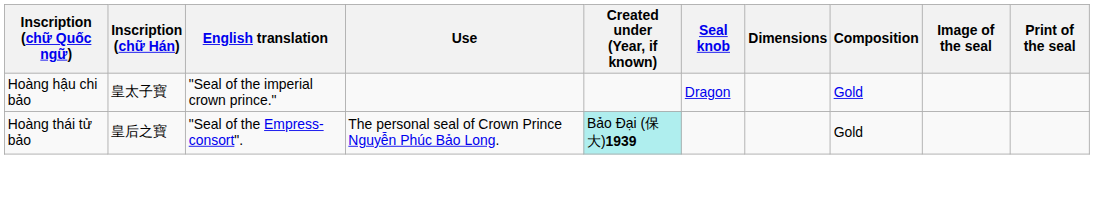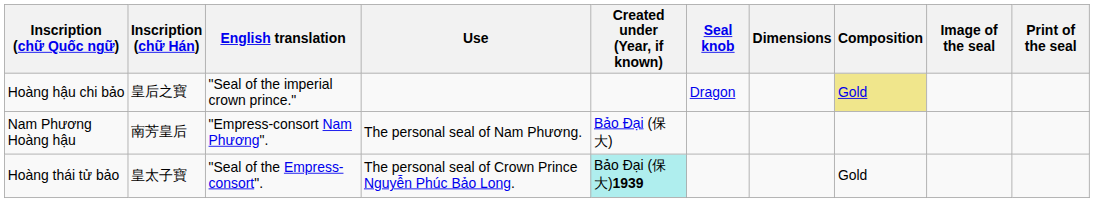 <table class="wikitable">
 <tr>
 <th>Inscription<br>(<a href='#'>chữ Quốc ngữ</a>)</th>
 <th>Inscription<br>(<a href='#'>chữ Hán</a>)</th>
 <th><a href='#'>English</a> translation</th>
 <th>Use</th>
 <th>Created under<br>(Year, if known)</th>
 <th><a href='#'>Seal knob</a></th>
 <th>Dimensions</th>
 <th>Composition</th>
 <th>Image of the seal</th>
 <th>Print of the seal</th>
 </tr>
 <tr>
 <td>Hoàng hậu chi bảo</td>
-<td>皇太子寶</td>
+<td>皇后之寶</td>
 <td>"Seal of the imperial crown prince."</td>
 <td></td>
 <td></td>
 <td><a href='#'>Dragon</a></td>
 <td></td>
-<td><a href='#'>Gold</a></td>
+<td style="background: khaki;"><a href='#'>Gold</a></td>
+<td></td>
+<td></td>
+</tr>
+<tr>
+<td>Nam Phương Hoàng hậu</td>
+<td>南芳皇后</td>
+<td>"Empress-consort <a href='#'>Nam Phương</a>".</td>
+<td>The personal seal of Nam Phương.</td>
+<td><a href='#'>Bảo Đại</a> (保大)</td>
+<td></td>
+<td></td>
+<td></td>
 <td></td>
 <td></td>
 </tr>
 <tr>
 <td>Hoàng thái tử bảo</td>
-<td>皇后之寶</td>
+<td>皇太子寶</td>
 <td>"Seal of the <a href='#'>Empress-consort</a>".</td>
 <td>The personal seal of Crown Prince <a href='#'>Nguyễn Phúc Bảo Long</a>.</td>
 <td style="background: paleturquoise;">Bảo Đại (保大)<strong>1939</strong></td>
 <td></td>
 <td></td>
 <td>Gold</td>
 <td></td>
 </tr>
 </table>
